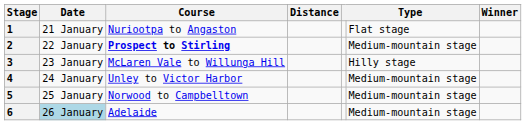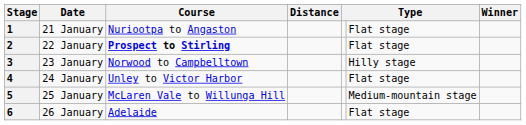 <table class="wikitable">
 <tr>
 <th>Stage</th>
 <th>Date</th>
 <th>Course</th>
 <th>Distance</th>
 <th colspan="2">Type</th>
 <th>Winner</th>
 </tr>
 <tr>
 <th style="text-align:left">1</th>
 <td align=right>21 January</td>
 <td><a href='#'>Nuriootpa</a> to <a href='#'>Angaston</a></td>
 <td style="text-align:center;"></td>
 <td></td>
 <td>Flat stage</td>
 <td></td>
 </tr>
 <tr>
 <th style="text-align:left">2</th>
 <td align=right>22 January</td>
 <td><strong><a href='#'>Prospect</a> to <a href='#'>Stirling</a></strong></td>
 <td style="text-align:center;"></td>
 <td></td>
-<td>Medium-mountain stage</td>
+<td>Flat stage</td>
 <td></td>
 </tr>
 <tr>
 <th style="text-align:left">3</th>
 <td align=right>23 January</td>
-<td><a href='#'>McLaren Vale</a> to <a href='#'>Willunga Hill</a></td>
+<td><a href='#'>Norwood</a> to <a href='#'>Campbelltown</a></td>
 <td style="text-align:center;"></td>
 <td></td>
 <td>Hilly stage</td>
 <td></td>
 </tr>
 <tr>
 <th style="text-align:left">4</th>
 <td align=right>24 January</td>
 <td><a href='#'>Unley</a> to <a href='#'>Victor Harbor</a></td>
 <td style="text-align:center;"></td>
 <td></td>
-<td>Medium-mountain stage</td>
+<td>Flat stage</td>
 <td></td>
 </tr>
 <tr>
 <th style="text-align:left">5</th>
 <td align=right>25 January</td>
-<td><a href='#'>Norwood</a> to <a href='#'>Campbelltown</a></td>
+<td><a href='#'>McLaren Vale</a> to <a href='#'>Willunga Hill</a></td>
 <td style="text-align:center;"></td>
 <td></td>
 <td>Medium-mountain stage</td>
 <td></td>
 </tr>
 <tr>
 <th style="text-align:left">6</th>
-<td align=right style="background: lightblue;">26 January</td>
+<td align=right>26 January</td>
 <td><a href='#'>Adelaide</a></td>
 <td style="text-align:center;"></td>
 <td></td>
-<td>Medium-mountain stage</td>
+<td>Flat stage</td>
 <td></td>
 </tr>
 </table>
